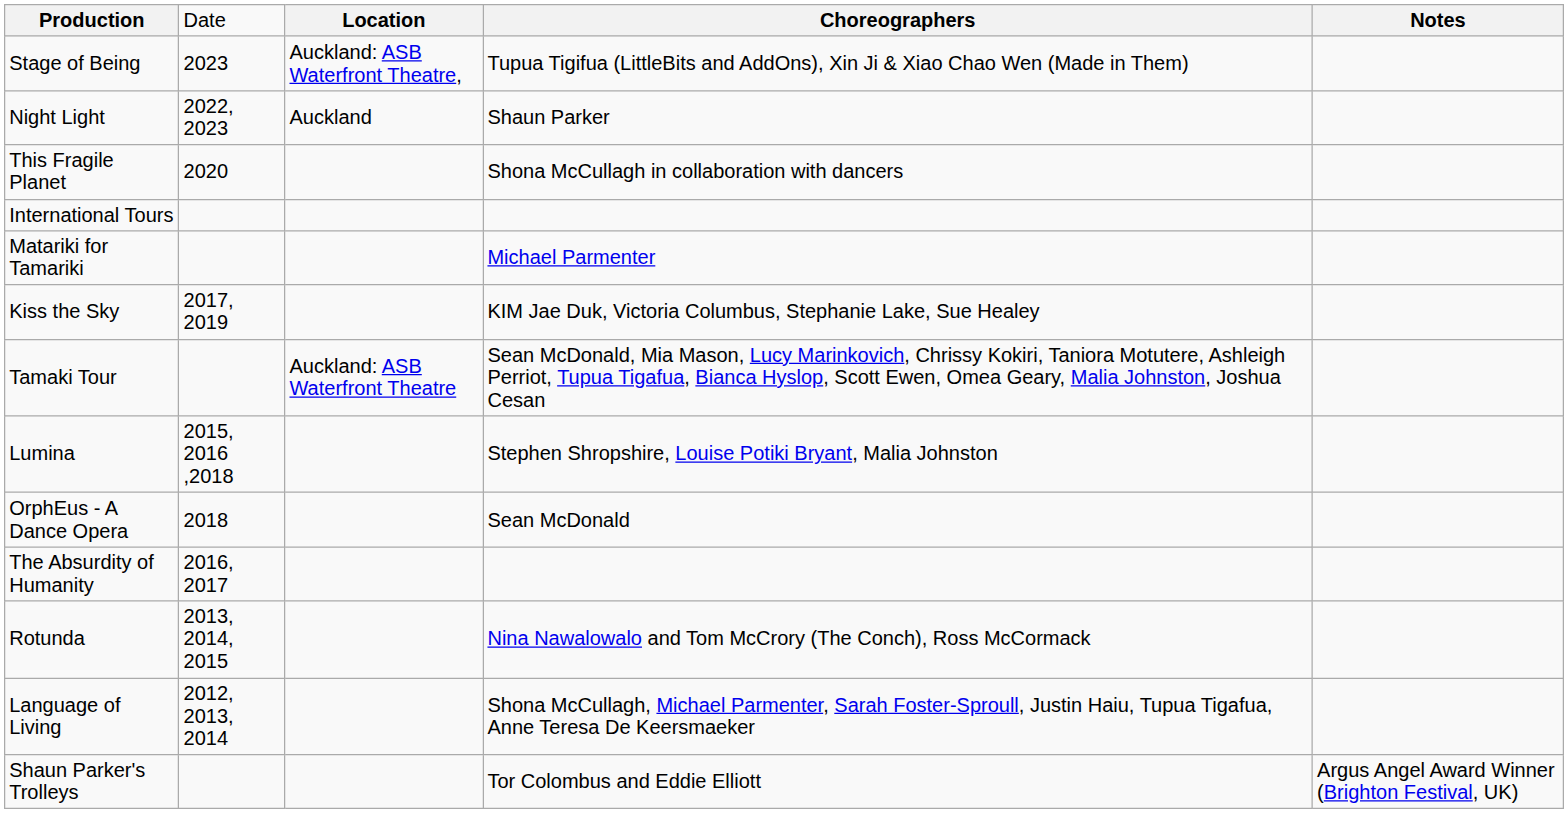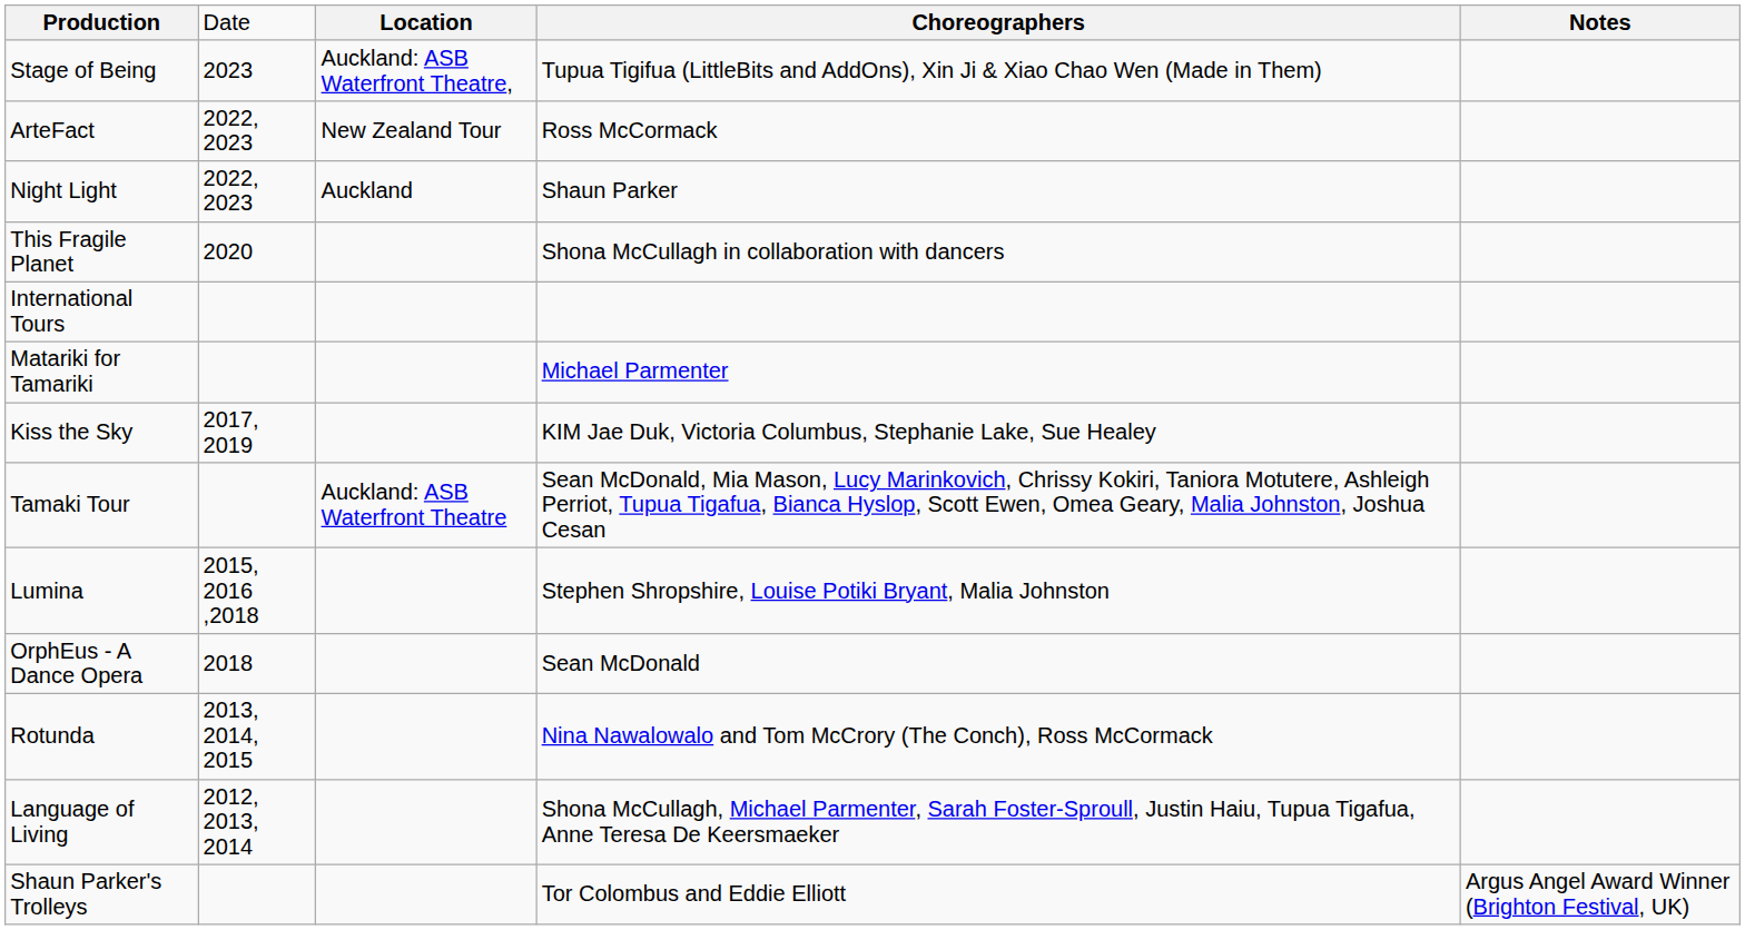 <table class="wikitable">
 <tr>
 <th>Production</th>
 <td>Date</td>
 <th>Location</th>
 <th>Choreographers</th>
 <th>Notes</th>
 </tr>
 <tr>
 <td>Stage of Being</td>
 <td>2023</td>
 <td>Auckland: <a href='#'>ASB Waterfront Theatre</a>,</td>
 <td>Tupua Tigifua (LittleBits and AddOns), Xin Ji & Xiao Chao Wen (Made in Them)</td>
+<td></td>
+</tr>
+<tr>
+<td>ArteFact</td>
+<td>2022, 2023</td>
+<td>New Zealand Tour</td>
+<td>Ross McCormack</td>
 <td></td>
 </tr>
 <tr>
 <td>Night Light</td>
 <td>2022, 2023</td>
 <td>Auckland</td>
 <td>Shaun Parker</td>
 <td></td>
 </tr>
 <tr>
 <td>This Fragile Planet</td>
 <td>2020</td>
 <td></td>
 <td>Shona McCullagh in collaboration with dancers</td>
 <td></td>
 </tr>
 <tr>
 <td>International Tours</td>
 <td></td>
 <td></td>
 <td></td>
 </tr>
 <tr>
 <td>Matariki for Tamariki</td>
 <td></td>
 <td></td>
 <td><a href='#'>Michael Parmenter</a></td>
 <td></td>
 </tr>
 <tr>
 <td>Kiss the Sky</td>
 <td>2017, 2019</td>
 <td></td>
 <td>KIM Jae Duk, Victoria Columbus, Stephanie Lake, Sue Healey</td>
 <td></td>
 </tr>
 <tr>
 <td>Tamaki Tour</td>
 <td></td>
 <td>Auckland: <a href='#'>ASB Waterfront Theatre</a></td>
 <td>Sean McDonald, Mia Mason, <a href='#'>Lucy Marinkovich</a>, Chrissy Kokiri, Taniora Motutere, Ashleigh Perriot, <a href='#'>Tupua Tigafua</a>, <a href='#'>Bianca Hyslop</a>, Scott Ewen, Omea Geary, <a href='#'>Malia Johnston</a>, Joshua Cesan</td>
 <td></td>
 </tr>
 <tr>
 <td>Lumina</td>
 <td>2015, 2016 ,2018</td>
 <td></td>
 <td>Stephen Shropshire, <a href='#'>Louise Potiki Bryant</a>, Malia Johnston</td>
 <td></td>
 </tr>
 <tr>
 <td>OrphEus - A Dance Opera</td>
 <td>2018</td>
 <td></td>
 <td>Sean McDonald</td>
 <td></td>
 </tr>
 <tr>
-<td>The Absurdity of Humanity</td>
-<td>2016, 2017</td>
-<td></td>
-<td></td>
-<td></td>
-</tr>
-<tr>
 <td>Rotunda</td>
 <td>2013, 2014, 2015</td>
 <td></td>
 <td><a href='#'>Nina Nawalowalo</a> and Tom McCrory (The Conch), Ross McCormack</td>
 <td></td>
 </tr>
 <tr>
 <td>Language of Living</td>
 <td>2012, 2013, 2014</td>
 <td></td>
 <td>Shona McCullagh, <a href='#'>Michael Parmenter</a>, <a href='#'>Sarah Foster-Sproull</a>, Justin Haiu, Tupua Tigafua, Anne Teresa De Keersmaeker</td>
 <td></td>
 </tr>
 <tr>
 <td>Shaun Parker's Trolleys</td>
 <td></td>
 <td></td>
 <td>Tor Colombus and Eddie Elliott</td>
 <td>Argus Angel Award Winner (<a href='#'>Brighton Festival</a>, UK)</td>
 </tr>
 </table>
